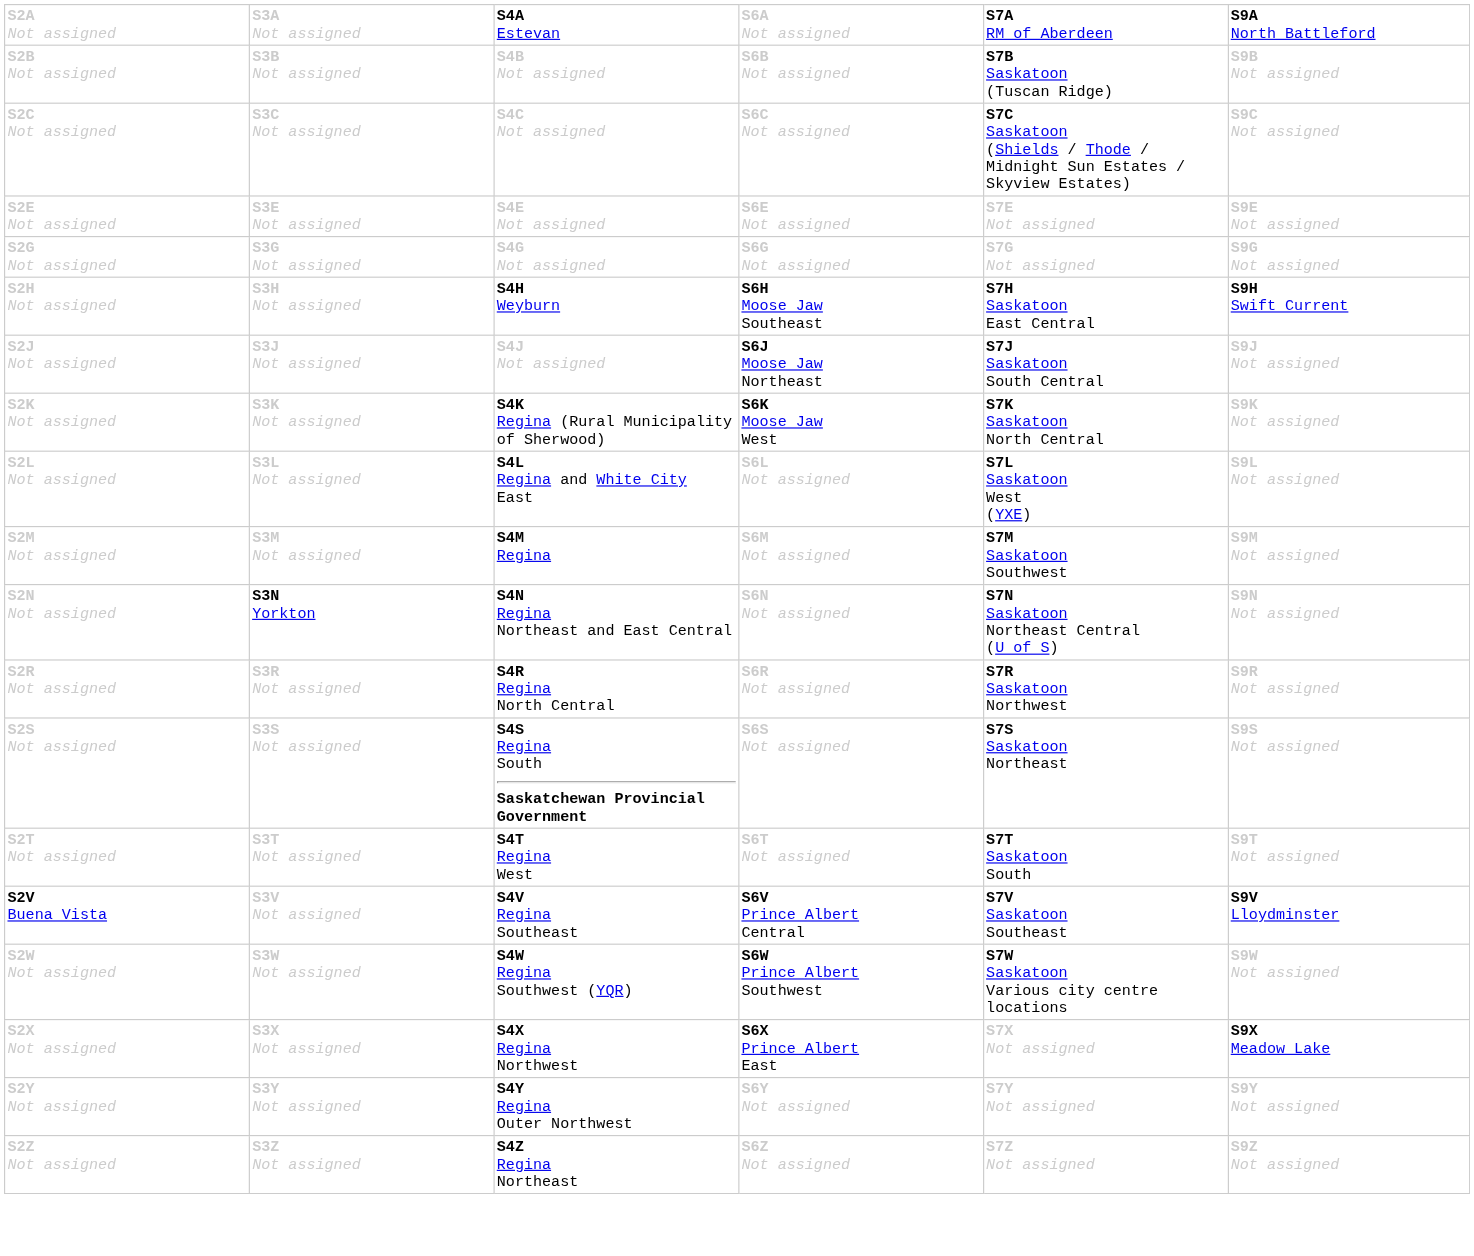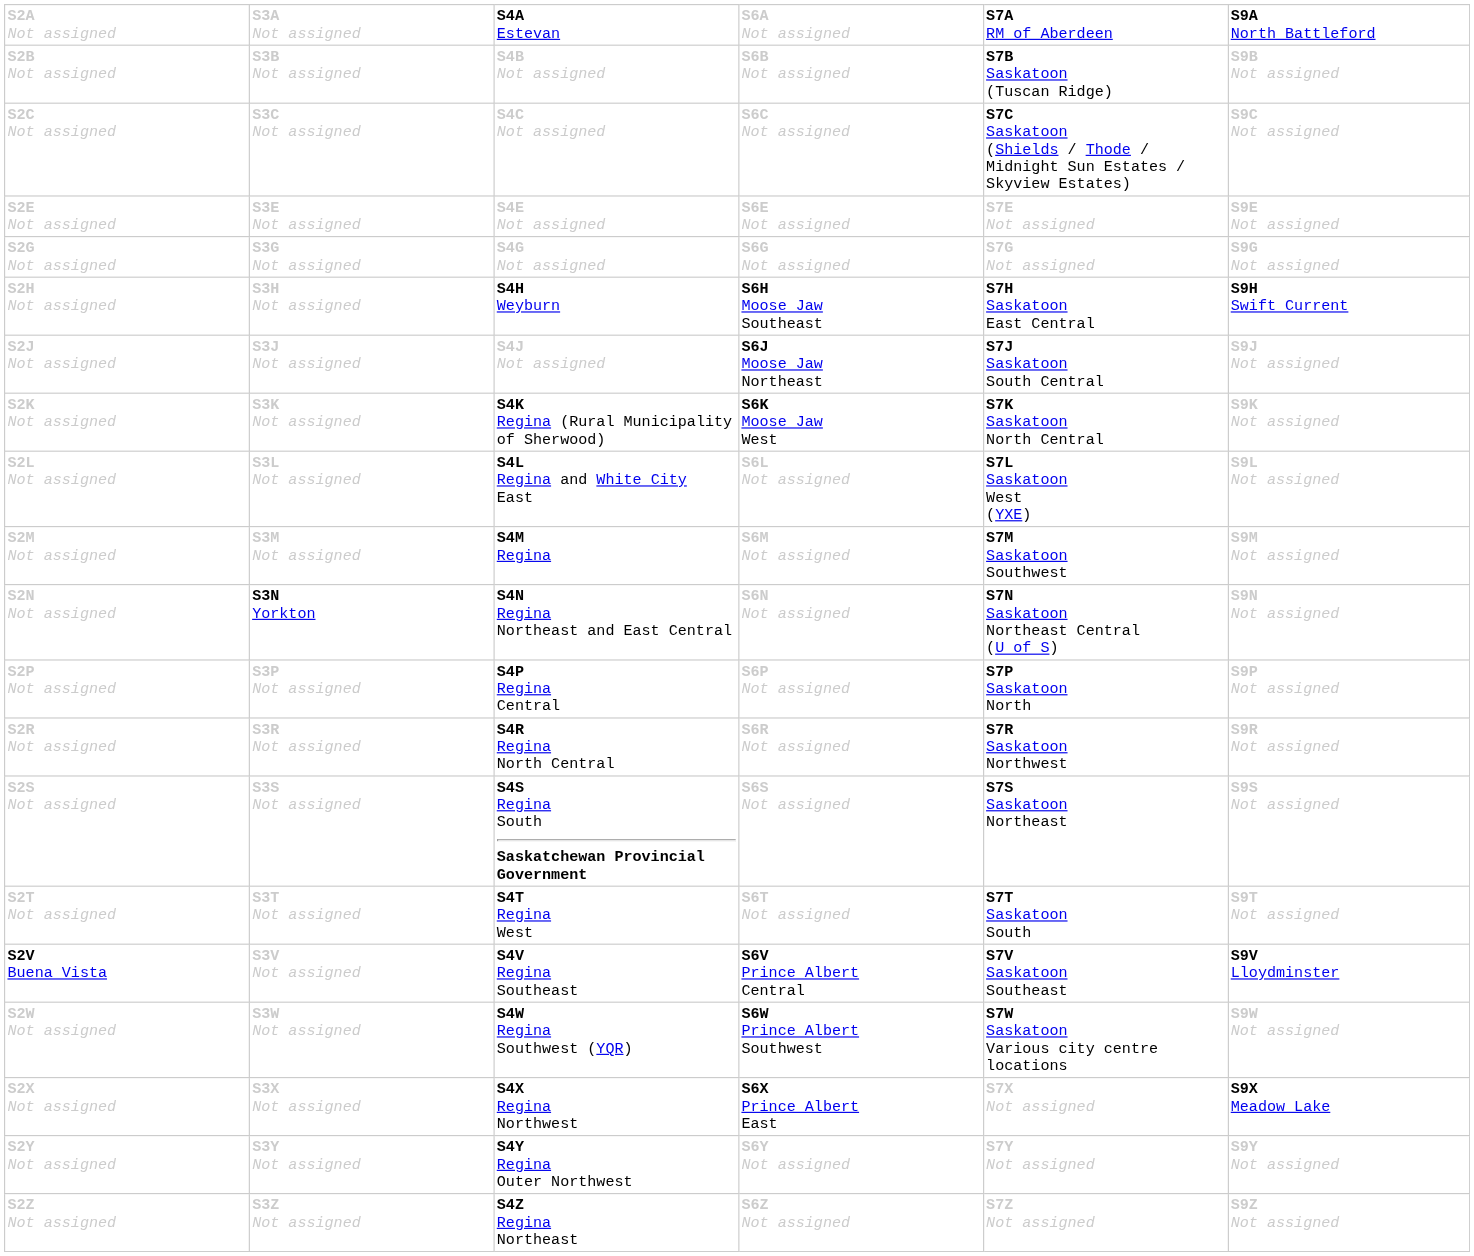 <table rules="all" width=100% cellspacing=0 cellpadding=2 style="border-collapse: collapse; border: 1px solid #ccc;">
 <tr>
 <td width=16.7% valign=top style="color: #CCC;"><span><strong>S2A</strong><br><em>Not assigned</em></span></td>
 <td width=16.7% valign=top style="color: #CCC;"><span><strong>S3A</strong><br><em>Not assigned</em></span></td>
 <td width=16.7% valign=top><span><strong>S4A</strong><br><a href='#'>Estevan</a></span></td>
 <td width=16.7% valign=top style="color: #CCC;"><span><strong>S6A</strong><br><em>Not assigned</em></span></td>
 <td width=16.7% valign=top><span><strong>S7A</strong><br><a href='#'>RM of Aberdeen</a></span></td>
 <td width=16.7% valign=top><span><strong>S9A</strong><br><a href='#'>North Battleford</a></span></td>
 </tr>
 <tr>
 <td width=16.7% valign=top style="color: #CCC;"><span><strong>S2B</strong><br><em>Not assigned</em></span></td>
 <td width=16.7% valign=top style="color: #CCC;"><span><strong>S3B</strong><br><em>Not assigned</em></span></td>
 <td width=16.7% valign=top style="color: #CCC;"><span><strong>S4B</strong><br><em>Not assigned</em></span></td>
 <td width=16.7% valign=top style="color: #CCC;"><span><strong>S6B</strong><br><em>Not assigned</em></span></td>
 <td width=16.7% valign=top><span><strong>S7B</strong><br><a href='#'>Saskatoon</a><br>(Tuscan Ridge)</span></td>
 <td width=16.7% valign=top style="color: #CCC;"><span><strong>S9B</strong><br><em>Not assigned</em></span></td>
 </tr>
 <tr>
 <td width=16.7% valign=top style="color: #CCC;"><span><strong>S2C</strong><br><em>Not assigned</em></span></td>
 <td width=16.7% valign=top style="color: #CCC;"><span><strong>S3C</strong><br><em>Not assigned</em></span></td>
 <td width=16.7% valign=top style="color: #CCC;"><span><strong>S4C</strong><br><em>Not assigned</em></span></td>
 <td width=16.7% valign=top style="color: #CCC;"><span><strong>S6C</strong><br><em>Not assigned</em></span></td>
 <td width=16.7% valign=top><span><strong>S7C</strong><br><a href='#'>Saskatoon</a><br>(<a href='#'>Shields</a> / <a href='#'>Thode</a> / Midnight Sun Estates / Skyview Estates)</span></td>
 <td width=16.7% valign=top style="color: #CCC;"><span><strong>S9C</strong><br><em>Not assigned</em></span></td>
 </tr>
 <tr>
 <td width=16.7% valign=top style="color: #CCC;"><span><strong>S2E</strong><br><em>Not assigned</em></span></td>
 <td width=16.7% valign=top style="color: #CCC;"><span><strong>S3E</strong><br><em>Not assigned</em></span></td>
 <td width=16.7% valign=top style="color: #CCC;"><span><strong>S4E</strong><br><em>Not assigned</em></span></td>
 <td width=16.7% valign=top style="color: #CCC;"><span><strong>S6E</strong><br><em>Not assigned</em></span></td>
 <td width=16.7% valign=top style="color: #CCC;"><span><strong>S7E</strong><br><em>Not assigned</em></span></td>
 <td width=16.7% valign=top style="color: #CCC;"><span><strong>S9E</strong><br><em>Not assigned</em></span></td>
 </tr>
 <tr>
 <td width=16.7% valign=top style="color: #CCC;"><span><strong>S2G</strong><br><em>Not assigned</em></span></td>
 <td width=16.7% valign=top style="color: #CCC;"><span><strong>S3G</strong><br><em>Not assigned</em></span></td>
 <td width=16.7% valign=top style="color: #CCC;"><span><strong>S4G</strong><br><em>Not assigned</em></span></td>
 <td width=16.7% valign=top style="color: #CCC;"><span><strong>S6G</strong><br><em>Not assigned</em></span></td>
 <td width=16.7% valign=top style="color: #CCC;"><span><strong>S7G</strong><br><em>Not assigned</em></span></td>
 <td width=16.7% valign=top style="color: #CCC;"><span><strong>S9G</strong><br><em>Not assigned</em></span></td>
 </tr>
 <tr>
 <td width=16.7% valign=top style="color: #CCC;"><span><strong>S2H</strong><br><em>Not assigned</em></span></td>
 <td width=16.7% valign=top style="color: #CCC;"><span><strong>S3H</strong><br><em>Not assigned</em></span></td>
 <td width=16.7% valign=top><span><strong>S4H</strong><br><a href='#'>Weyburn</a></span></td>
 <td width=16.7% valign=top><span><strong>S6H</strong><br><a href='#'>Moose Jaw</a><br>Southeast</span></td>
 <td width=16.7% valign=top><span><strong>S7H</strong><br><a href='#'>Saskatoon</a><br>East Central</span></td>
 <td width=16.7% valign=top><span><strong>S9H</strong><br><a href='#'>Swift Current</a></span></td>
 </tr>
 <tr>
 <td width=16.7% valign=top style="color: #CCC;"><span><strong>S2J</strong><br><em>Not assigned</em></span></td>
 <td width=16.7% valign=top style="color: #CCC;"><span><strong>S3J</strong><br><em>Not assigned</em></span></td>
 <td width=16.7% valign=top style="color: #CCC;"><span><strong>S4J</strong><br><em>Not assigned</em></span></td>
 <td width=16.7% valign=top><span><strong>S6J</strong><br><a href='#'>Moose Jaw</a><br>Northeast</span></td>
 <td width=16.7% valign=top><span><strong>S7J</strong><br><a href='#'>Saskatoon</a><br>South Central</span></td>
 <td width=16.7% valign=top style="color: #CCC;"><span><strong>S9J</strong><br><em>Not assigned</em></span></td>
 </tr>
 <tr>
 <td width=16.7% valign=top style="color: #CCC;"><span><strong>S2K</strong><br><em>Not assigned</em></span></td>
 <td width=16.7% valign=top style="color: #CCC;"><span><strong>S3K</strong><br><em>Not assigned</em></span></td>
 <td width=16.7% valign=top><span><strong>S4K</strong><br><a href='#'>Regina</a> (Rural Municipality of Sherwood)<br></span></td>
 <td width=16.7% valign=top><span><strong>S6K</strong><br><a href='#'>Moose Jaw</a><br>West</span></td>
 <td width=16.7% valign=top><span><strong>S7K</strong><br><a href='#'>Saskatoon</a><br>North Central</span></td>
 <td width=16.7% valign=top style="color: #CCC;"><span><strong>S9K</strong><br><em>Not assigned</em></span></td>
 </tr>
 <tr>
 <td width=16.7% valign=top style="color: #CCC;"><span><strong>S2L</strong><br><em>Not assigned</em></span></td>
 <td width=16.7% valign=top style="color: #CCC;"><span><strong>S3L</strong><br><em>Not assigned</em></span></td>
 <td width=16.7% valign=top><span><strong>S4L</strong><br><a href='#'>Regina</a> and <a href='#'>White City</a> <br>East</span></td>
 <td width=16.7% valign=top style="color: #CCC;"><span><strong>S6L</strong><br><em>Not assigned</em></span></td>
 <td width=16.7% valign=top><span><strong>S7L</strong><br><a href='#'>Saskatoon</a><br>West<br>(<a href='#'>YXE</a>)</span></td>
 <td width=16.7% valign=top style="color: #CCC;"><span><strong>S9L</strong><br><em>Not assigned</em></span></td>
 </tr>
 <tr>
 <td width=16.7% valign=top style="color: #CCC;"><span><strong>S2M</strong><br><em>Not assigned</em></span></td>
 <td width=16.7% valign=top style="color: #CCC;"><span><strong>S3M</strong><br><em>Not assigned</em></span></td>
 <td width=16.7% valign=top><span><strong>S4M</strong><br><a href='#'>Regina</a><br></span></td>
 <td width=16.7% valign=top style="color: #CCC;"><span><strong>S6M</strong><br><em>Not assigned</em></span></td>
 <td width=16.7% valign=top><span><strong>S7M</strong><br><a href='#'>Saskatoon</a><br>Southwest</span></td>
 <td width=16.7% valign=top style="color: #CCC;"><span><strong>S9M</strong><br><em>Not assigned</em></span></td>
 </tr>
 <tr>
 <td width=16.7% valign=top style="color: #CCC;"><span><strong>S2N</strong><br><em>Not assigned</em></span></td>
 <td width=16.7% valign=top><span><strong>S3N</strong><br><a href='#'>Yorkton</a></span></td>
 <td width=16.7% valign=top><span><strong>S4N</strong><br><a href='#'>Regina</a><br>Northeast and East Central</span></td>
 <td width=16.7% valign=top style="color: #CCC;"><span><strong>S6N</strong><br><em>Not assigned</em></span></td>
 <td width=16.7% valign=top><span><strong>S7N</strong><br><a href='#'>Saskatoon</a><br>Northeast Central<br>(<a href='#'>U of S</a>)</span></td>
 <td width=16.7% valign=top style="color: #CCC;"><span><strong>S9N</strong><br><em>Not assigned</em></span></td>
 </tr>
 <tr>
+<td width=16.7% valign=top style="color: #CCC;"><span><strong>S2P</strong><br><em>Not assigned</em></span></td>
+<td width=16.7% valign=top style="color: #CCC;"><span><strong>S3P</strong><br><em>Not assigned</em></span></td>
+<td width=16.7% valign=top><span><strong>S4P</strong><br><a href='#'>Regina</a><br>Central</span></td>
+<td width=16.7% valign=top style="color: #CCC;"><span><strong>S6P</strong><br><em>Not assigned</em></span></td>
+<td width=16.7% valign=top><span><strong>S7P</strong><br><a href='#'>Saskatoon</a><br>North</span></td>
+<td width=16.7% valign=top style="color: #CCC;"><span><strong>S9P</strong><br><em>Not assigned</em></span></td>
+</tr>
+<tr>
 <td width=16.7% valign=top style="color: #CCC;"><span><strong>S2R</strong><br><em>Not assigned</em></span></td>
 <td width=16.7% valign=top style="color: #CCC;"><span><strong>S3R</strong><br><em>Not assigned</em></span></td>
 <td width=16.7% valign=top><span><strong>S4R</strong><br><a href='#'>Regina</a><br>North Central</span></td>
 <td width=16.7% valign=top style="color: #CCC;"><span><strong>S6R</strong><br><em>Not assigned</em></span></td>
 <td width=16.7% valign=top><span><strong>S7R</strong><br><a href='#'>Saskatoon</a><br>Northwest</span></td>
 <td width=16.7% valign=top style="color: #CCC;"><span><strong>S9R</strong><br><em>Not assigned</em></span></td>
 </tr>
 <tr>
 <td width=16.7% valign=top style="color: #CCC;"><span><strong>S2S</strong><br><em>Not assigned</em></span></td>
 <td width=16.7% valign=top style="color: #CCC;"><span><strong>S3S</strong><br><em>Not assigned</em></span></td>
 <td width=16.7% valign=top><span><strong>S4S</strong><br><a href='#'>Regina</a><br>South<hr><span><strong>Saskatchewan Provincial Government</strong></span></span></td>
 <td width=16.7% valign=top style="color: #CCC;"><span><strong>S6S</strong><br><em>Not assigned</em></span></td>
 <td width=16.7% valign=top><span><strong>S7S</strong><br><a href='#'>Saskatoon</a><br>Northeast</span></td>
 <td width=16.7% valign=top style="color: #CCC;"><span><strong>S9S</strong><br><em>Not assigned</em></span></td>
 </tr>
 <tr>
 <td width=16.7% valign=top style="color: #CCC;"><span><strong>S2T</strong><br><em>Not assigned</em></span></td>
 <td width=16.7% valign=top style="color: #CCC;"><span><strong>S3T</strong><br><em>Not assigned</em></span></td>
 <td width=16.7% valign=top><span><strong>S4T</strong><br><a href='#'>Regina</a><br>West</span></td>
 <td width=16.7% valign=top style="color: #CCC;"><span><strong>S6T</strong><br><em>Not assigned</em></span></td>
 <td width=16.7% valign=top><span><strong>S7T</strong><br><a href='#'>Saskatoon</a><br>South</span></td>
 <td width=16.7% valign=top style="color: #CCC;"><span><strong>S9T</strong><br><em>Not assigned</em></span></td>
 </tr>
 <tr>
 <td width=16.7% valign=top><span><strong>S2V</strong><br><a href='#'>Buena Vista</a></span></td>
 <td width=16.7% valign=top style="color: #CCC;"><span><strong>S3V</strong><br><em>Not assigned</em></span></td>
 <td width=16.7% valign=top><span><strong>S4V</strong><br><a href='#'>Regina</a><br>Southeast</span></td>
 <td width=16.7% valign=top><span><strong>S6V</strong><br><a href='#'>Prince Albert</a><br>Central</span></td>
 <td width=16.7% valign=top><span><strong>S7V</strong><br><a href='#'>Saskatoon</a><br>Southeast</span></td>
 <td width=16.7% valign=top><span><strong>S9V</strong><br><a href='#'>Lloydminster</a></span></td>
 </tr>
 <tr>
 <td width=16.7% valign=top style="color: #CCC;"><span><strong>S2W</strong><br><em>Not assigned</em></span></td>
 <td width=16.7% valign=top style="color: #CCC;"><span><strong>S3W</strong><br><em>Not assigned</em></span></td>
 <td width=16.7% valign=top><span><strong>S4W</strong><br><a href='#'>Regina</a><br>Southwest (<a href='#'>YQR</a>)</span></td>
 <td width=16.7% valign=top><span><strong>S6W</strong><br><a href='#'>Prince Albert</a><br>Southwest</span></td>
 <td width=16.7% valign=top><span><strong>S7W</strong><br><a href='#'>Saskatoon</a><br>Various city centre locations</span></td>
 <td width=16.7% valign=top style="color: #CCC;"><span><strong>S9W</strong><br><em>Not assigned</em></span></td>
 </tr>
 <tr>
 <td width=16.7% valign=top style="color: #CCC;"><span><strong>S2X</strong><br><em>Not assigned</em></span></td>
 <td width=16.7% valign=top style="color: #CCC;"><span><strong>S3X</strong><br><em>Not assigned</em></span></td>
 <td width=16.7% valign=top><span><strong>S4X</strong><br><a href='#'>Regina</a><br>Northwest</span></td>
 <td width=16.7% valign=top><span><strong>S6X</strong><br><a href='#'>Prince Albert</a><br>East</span></td>
 <td width=16.7% valign=top style="color: #CCC;"><span><strong>S7X</strong><br><em>Not assigned</em></span></td>
 <td width=16.7% valign=top><span><strong>S9X</strong><br><a href='#'>Meadow Lake</a></span></td>
 </tr>
 <tr>
 <td width=16.7% valign=top style="color: #CCC;"><span><strong>S2Y</strong><br><em>Not assigned</em></span></td>
 <td width=16.7% valign=top style="color: #CCC;"><span><strong>S3Y</strong><br><em>Not assigned</em></span></td>
 <td width=16.7% valign=top><span><strong>S4Y</strong><br><a href='#'>Regina</a><br>Outer Northwest</span></td>
 <td width=16.7% valign=top style="color: #CCC;"><span><strong>S6Y</strong><br><em>Not assigned</em></span></td>
 <td width=16.7% valign=top style="color: #CCC;"><span><strong>S7Y</strong><br><em>Not assigned</em></span></td>
 <td width=16.7% valign=top style="color: #CCC;"><span><strong>S9Y</strong><br><em>Not assigned</em></span></td>
 </tr>
 <tr>
 <td width=16.7% valign=top style="color: #CCC;"><span><strong>S2Z</strong><br><em>Not assigned</em></span></td>
 <td width=16.7% valign=top style="color: #CCC;"><span><strong>S3Z</strong><br><em>Not assigned</em></span></td>
 <td width=16.7% valign=top><span><strong>S4Z</strong><br><a href='#'>Regina</a><br>Northeast</span></td>
 <td width=16.7% valign=top style="color: #CCC;"><span><strong>S6Z</strong><br><em>Not assigned</em></span></td>
 <td width=16.7% valign=top style="color: #CCC;"><span><strong>S7Z</strong><br><em>Not assigned</em></span></td>
 <td width=16.7% valign=top style="color: #CCC;"><span><strong>S9Z</strong><br><em>Not assigned</em></span></td>
 </tr>
 </table>
